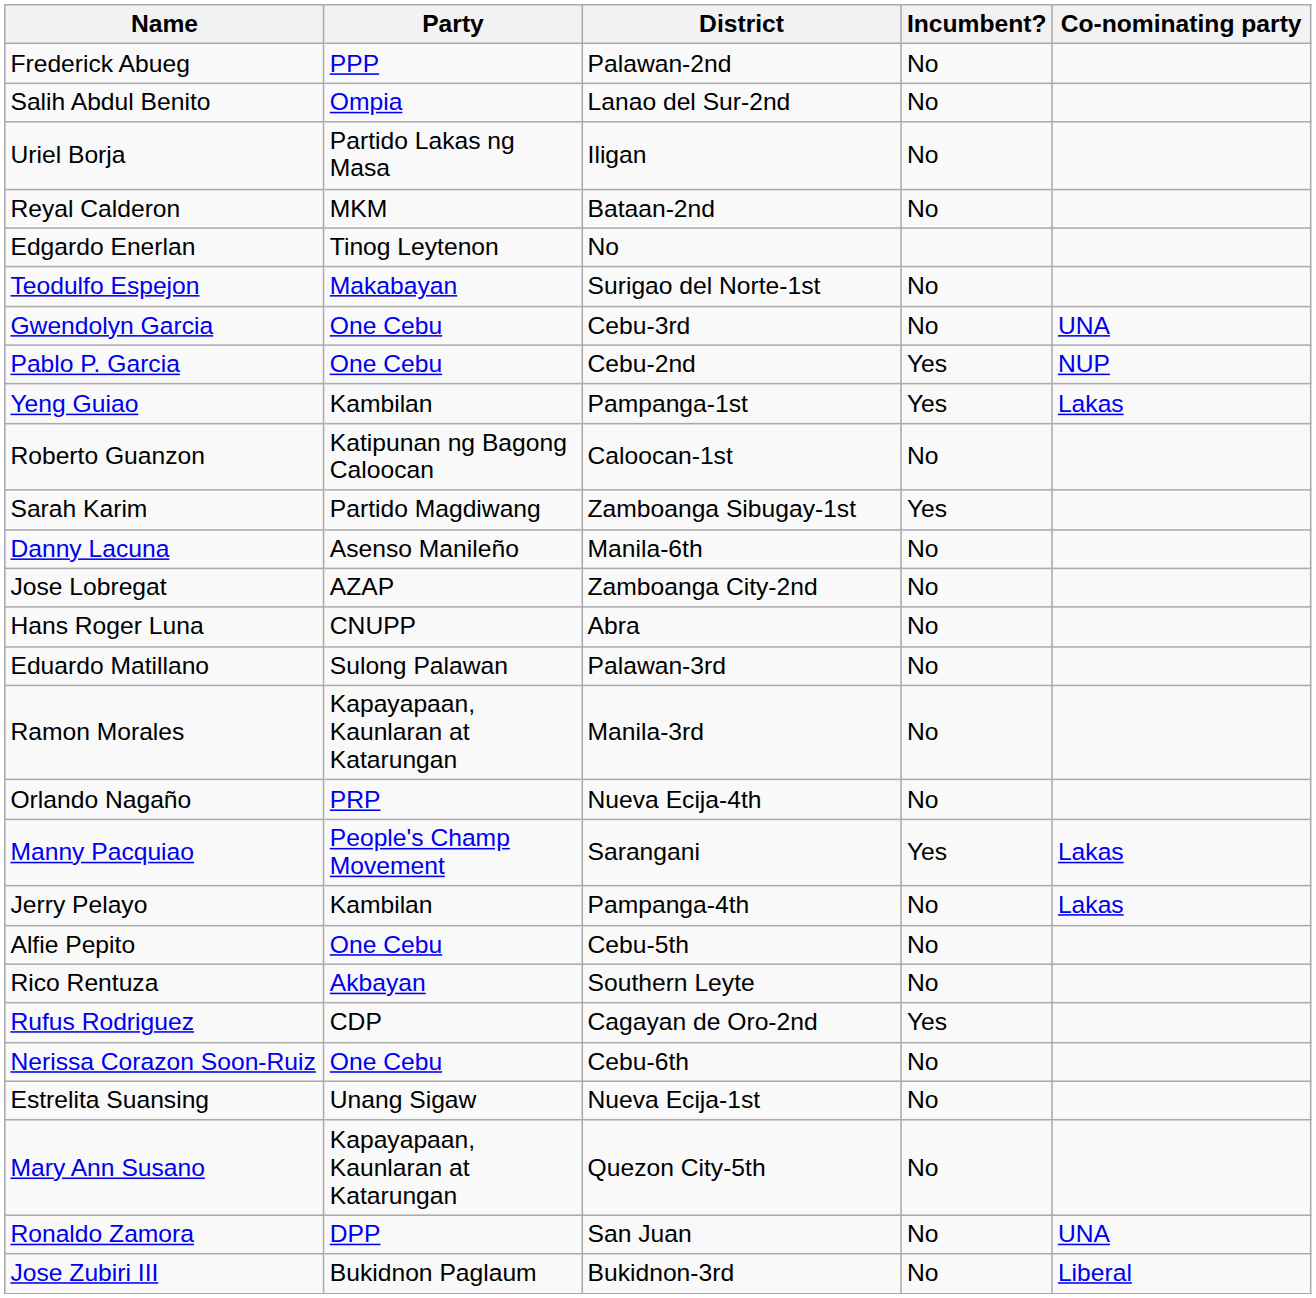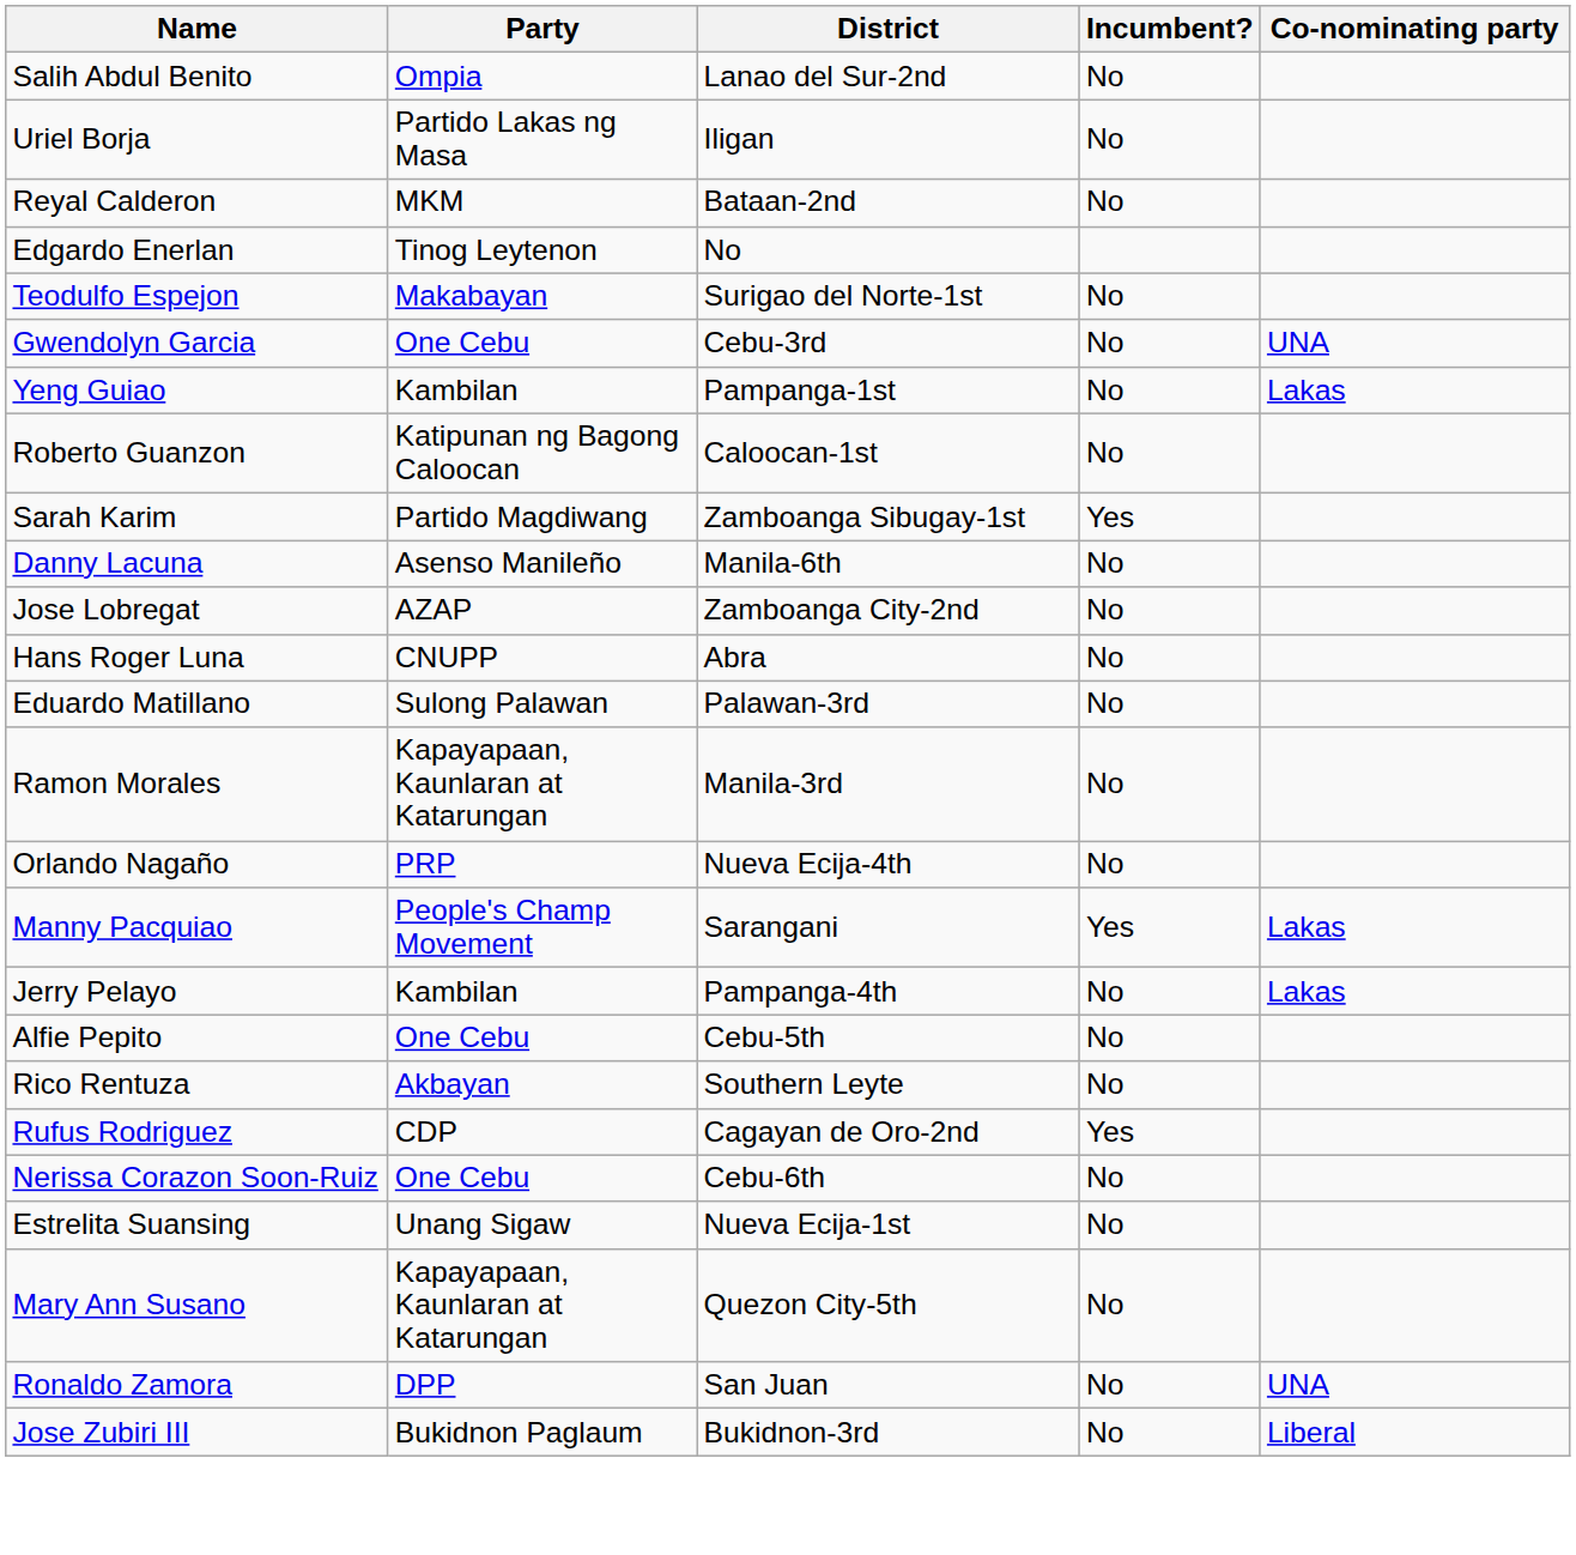 <table class=wikitable>
 <tr>
 <th width=200px>Name</th>
 <th width=160px>Party</th>
 <th width=200px>District</th>
 <th>Incumbent?</th>
 <th width=160px>Co-nominating party</th>
-</tr>
-<tr>
-<td>Frederick Abueg</td>
-<td><a href='#'>PPP</a></td>
-<td>Palawan-2nd</td>
-<td>No</td>
-<td></td>
 </tr>
 <tr>
 <td>Salih Abdul Benito</td>
 <td><a href='#'>Ompia</a></td>
 <td>Lanao del Sur-2nd</td>
 <td>No</td>
 <td></td>
 </tr>
 <tr>
 <td>Uriel Borja</td>
 <td>Partido Lakas ng Masa</td>
 <td>Iligan</td>
 <td>No</td>
 <td></td>
 </tr>
 <tr>
 <td>Reyal Calderon</td>
 <td>MKM</td>
 <td>Bataan-2nd</td>
 <td>No</td>
 <td></td>
 </tr>
 <tr>
 <td>Edgardo Enerlan</td>
 <td>Tinog Leytenon</td>
 <td>No</td>
 <td></td>
 </tr>
 <tr>
 <td><a href='#'>Teodulfo Espejon</a></td>
 <td><a href='#'>Makabayan</a></td>
 <td>Surigao del Norte-1st</td>
 <td>No</td>
 <td></td>
 </tr>
 <tr>
 <td><a href='#'>Gwendolyn Garcia</a></td>
 <td><a href='#'>One Cebu</a></td>
 <td>Cebu-3rd</td>
 <td>No</td>
 <td><a href='#'>UNA</a></td>
 </tr>
 <tr>
-<td><a href='#'>Pablo P. Garcia</a></td>
-<td><a href='#'>One Cebu</a></td>
-<td>Cebu-2nd</td>
-<td>Yes</td>
-<td><a href='#'>NUP</a></td>
-</tr>
-<tr>
 <td><a href='#'>Yeng Guiao</a></td>
 <td>Kambilan</td>
 <td>Pampanga-1st</td>
-<td>Yes</td>
+<td>No</td>
 <td><a href='#'>Lakas</a></td>
 </tr>
 <tr>
 <td>Roberto Guanzon</td>
 <td>Katipunan ng Bagong Caloocan</td>
 <td>Caloocan-1st</td>
 <td>No</td>
 <td></td>
 </tr>
 <tr>
 <td>Sarah Karim</td>
 <td>Partido Magdiwang</td>
 <td>Zamboanga Sibugay-1st</td>
 <td>Yes</td>
 <td></td>
 </tr>
 <tr>
 <td><a href='#'>Danny Lacuna</a></td>
 <td>Asenso Manileño</td>
 <td>Manila-6th</td>
 <td>No</td>
 <td></td>
 </tr>
 <tr>
 <td>Jose Lobregat</td>
 <td>AZAP</td>
 <td>Zamboanga City-2nd</td>
 <td>No</td>
 <td></td>
 </tr>
 <tr>
 <td>Hans Roger Luna</td>
 <td>CNUPP</td>
 <td>Abra</td>
 <td>No</td>
 <td></td>
 </tr>
 <tr>
 <td>Eduardo Matillano</td>
 <td>Sulong Palawan</td>
 <td>Palawan-3rd</td>
 <td>No</td>
 </tr>
 <tr>
 <td>Ramon Morales</td>
 <td>Kapayapaan, Kaunlaran at Katarungan</td>
 <td>Manila-3rd</td>
 <td>No</td>
 <td></td>
 </tr>
 <tr>
 <td>Orlando Nagaño</td>
 <td><a href='#'>PRP</a></td>
 <td>Nueva Ecija-4th</td>
 <td>No</td>
 <td></td>
 </tr>
 <tr>
 <td><a href='#'>Manny Pacquiao</a></td>
 <td><a href='#'>People's Champ Movement</a></td>
 <td>Sarangani</td>
 <td>Yes</td>
 <td><a href='#'>Lakas</a></td>
 </tr>
 <tr>
 <td>Jerry Pelayo</td>
 <td>Kambilan</td>
 <td>Pampanga-4th</td>
 <td>No</td>
 <td><a href='#'>Lakas</a></td>
 </tr>
 <tr>
 <td>Alfie Pepito</td>
 <td><a href='#'>One Cebu</a></td>
 <td>Cebu-5th</td>
 <td>No</td>
 <td></td>
 </tr>
 <tr>
 <td>Rico Rentuza</td>
 <td><a href='#'>Akbayan</a></td>
 <td>Southern Leyte</td>
 <td>No</td>
 <td></td>
 </tr>
 <tr>
 <td><a href='#'>Rufus Rodriguez</a></td>
 <td>CDP</td>
 <td>Cagayan de Oro-2nd</td>
 <td>Yes</td>
 <td></td>
 </tr>
 <tr>
 <td><a href='#'>Nerissa Corazon Soon-Ruiz</a></td>
 <td><a href='#'>One Cebu</a></td>
 <td>Cebu-6th</td>
 <td>No</td>
 <td></td>
 </tr>
 <tr>
 <td>Estrelita Suansing</td>
 <td>Unang Sigaw</td>
 <td>Nueva Ecija-1st</td>
 <td>No</td>
 <td></td>
 </tr>
 <tr>
 <td><a href='#'>Mary Ann Susano</a></td>
 <td>Kapayapaan, Kaunlaran at Katarungan</td>
 <td>Quezon City-5th</td>
 <td>No</td>
 <td></td>
 </tr>
 <tr>
 <td><a href='#'>Ronaldo Zamora</a></td>
 <td><a href='#'>DPP</a></td>
 <td>San Juan</td>
 <td>No</td>
 <td><a href='#'>UNA</a></td>
 </tr>
 <tr>
 <td><a href='#'>Jose Zubiri III</a></td>
 <td>Bukidnon Paglaum</td>
 <td>Bukidnon-3rd</td>
 <td>No</td>
 <td><a href='#'>Liberal</a></td>
 </tr>
 </table>
